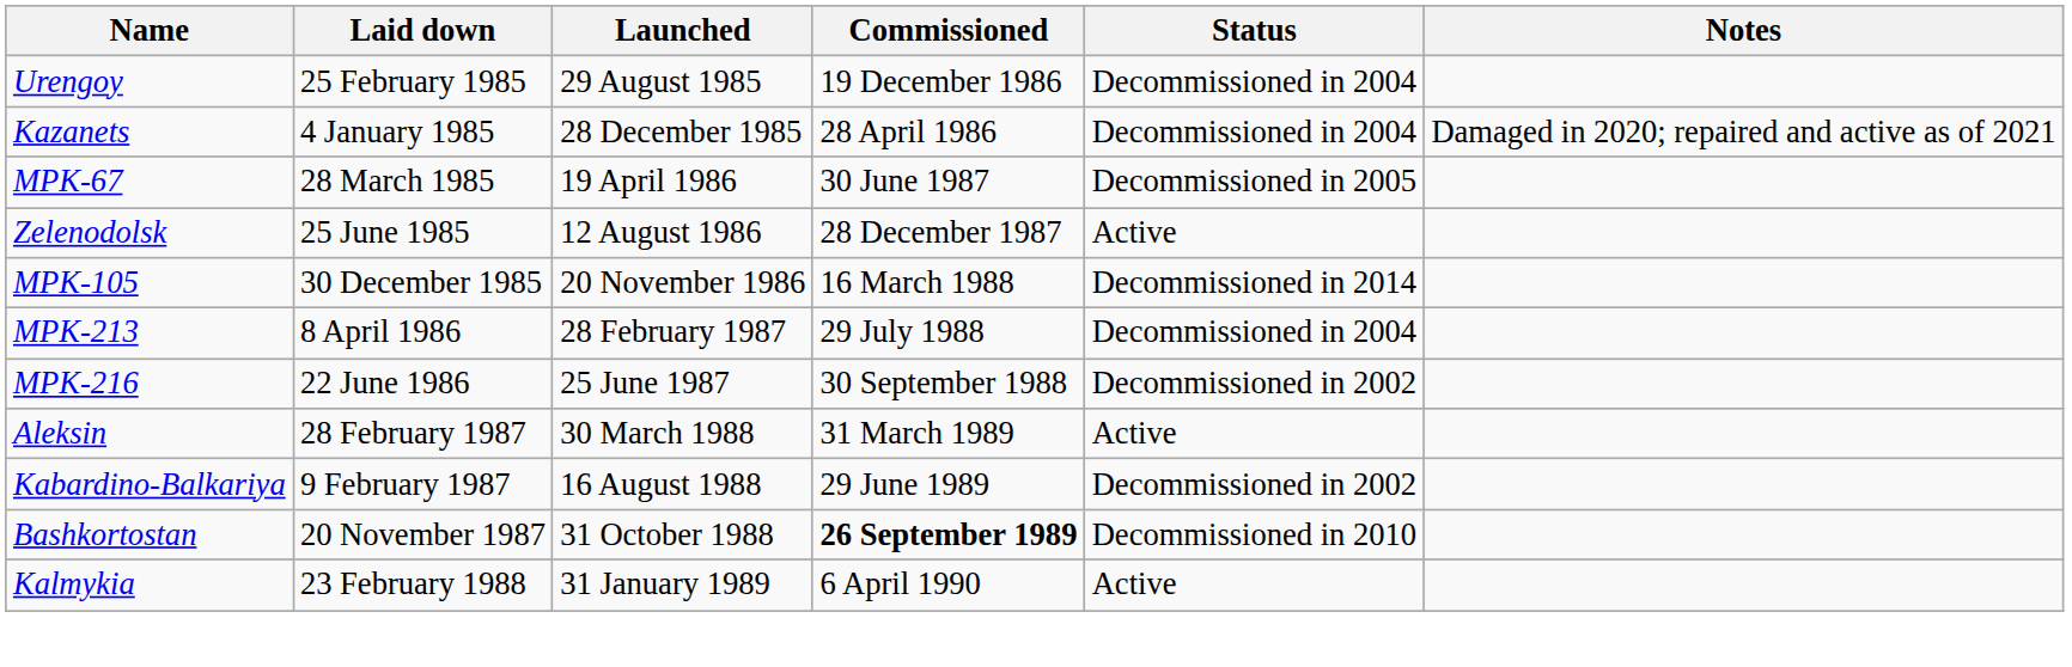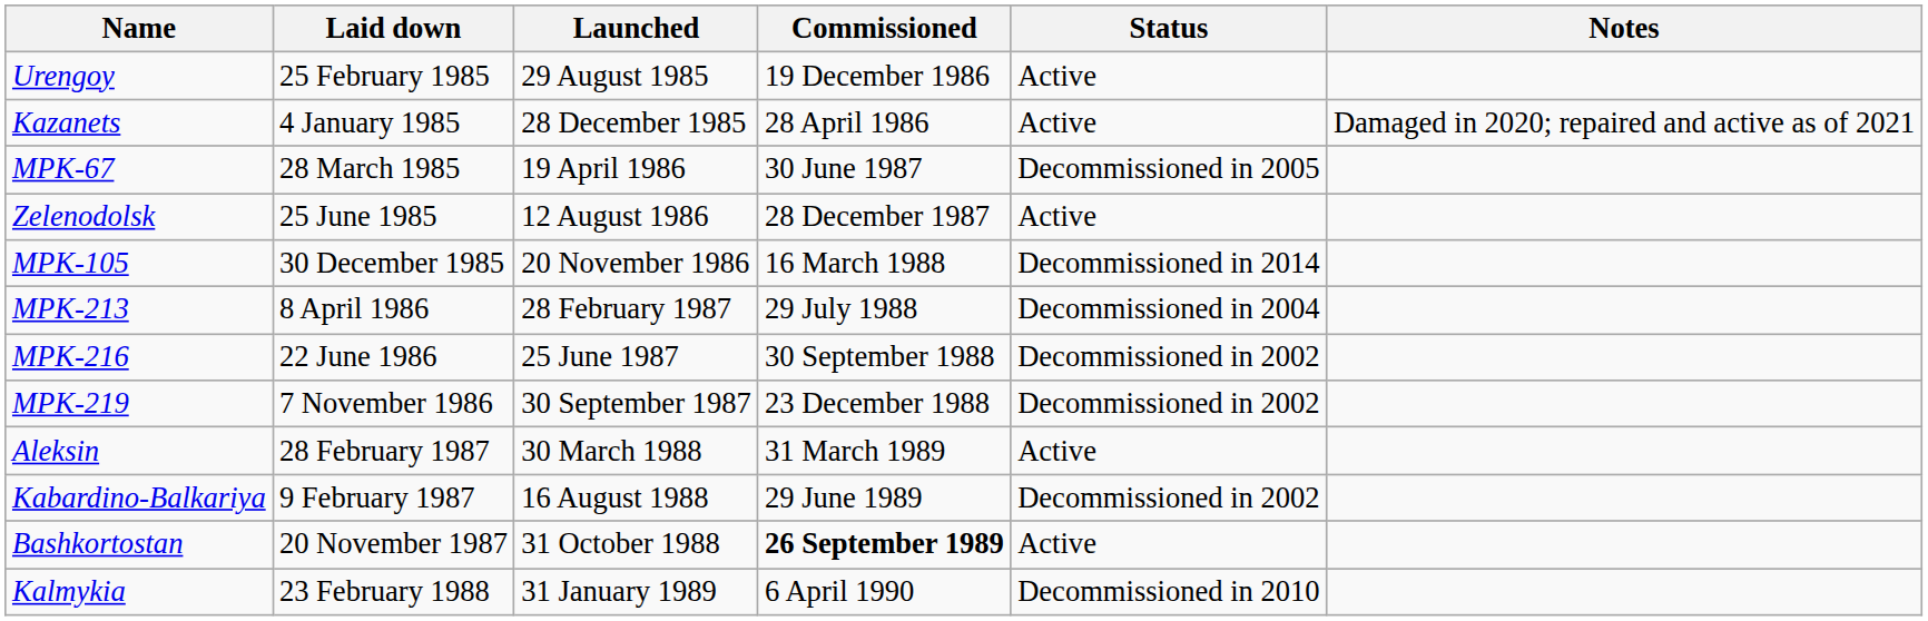 <table class="wikitable">
 <tr>
 <th>Name</th>
 <th>Laid down</th>
 <th>Launched</th>
 <th>Commissioned</th>
 <th>Status</th>
 <th>Notes</th>
 </tr>
 <tr>
 <td><em><a href='#'>Urengoy</a></em></td>
 <td>25 February 1985</td>
 <td>29 August 1985</td>
 <td>19 December 1986</td>
-<td>Decommissioned in 2004</td>
+<td>Active</td>
 <td></td>
 </tr>
 <tr>
 <td><em><a href='#'>Kazanets</a></em></td>
 <td>4 January 1985</td>
 <td>28 December 1985</td>
 <td>28 April 1986</td>
-<td>Decommissioned in 2004</td>
+<td>Active</td>
 <td>Damaged in 2020; repaired and active as of 2021</td>
 </tr>
 <tr>
 <td><em><a href='#'>MPK-67</a></em></td>
 <td>28 March 1985</td>
 <td>19 April 1986</td>
 <td>30 June 1987</td>
 <td>Decommissioned in 2005</td>
 <td></td>
 </tr>
 <tr>
 <td><em><a href='#'>Zelenodolsk</a></em></td>
 <td>25 June 1985</td>
 <td>12 August 1986</td>
 <td>28 December 1987</td>
 <td>Active</td>
 <td></td>
 </tr>
 <tr>
 <td><em><a href='#'>MPK-105</a></em></td>
 <td>30 December 1985</td>
 <td>20 November 1986</td>
 <td>16 March 1988</td>
 <td>Decommissioned in 2014</td>
 <td></td>
 </tr>
 <tr>
 <td><em><a href='#'>MPK-213</a></em></td>
 <td>8 April 1986</td>
 <td>28 February 1987</td>
 <td>29 July 1988</td>
 <td>Decommissioned in 2004</td>
 <td></td>
 </tr>
 <tr>
 <td><em><a href='#'>MPK-216</a></em></td>
 <td>22 June 1986</td>
 <td>25 June 1987</td>
 <td>30 September 1988</td>
 <td>Decommissioned in 2002</td>
 <td></td>
 </tr>
 <tr>
+<td><em><a href='#'>MPK-219</a></em></td>
+<td>7 November 1986</td>
+<td>30 September 1987</td>
+<td>23 December 1988</td>
+<td>Decommissioned in 2002</td>
+<td></td>
+</tr>
+<tr>
 <td><em><a href='#'>Aleksin</a></em></td>
 <td>28 February 1987</td>
 <td>30 March 1988</td>
 <td>31 March 1989</td>
 <td>Active</td>
 <td></td>
 </tr>
 <tr>
 <td><em><a href='#'>Kabardino-Balkariya</a></em></td>
 <td>9 February 1987</td>
 <td>16 August 1988</td>
 <td>29 June 1989</td>
 <td>Decommissioned in 2002</td>
 <td></td>
 </tr>
 <tr>
 <td><em><a href='#'>Bashkortostan</a></em></td>
 <td>20 November 1987</td>
 <td>31 October 1988</td>
 <td><strong>26 September 1989</strong></td>
-<td>Decommissioned in 2010</td>
+<td>Active</td>
 <td></td>
 </tr>
 <tr>
 <td><em><a href='#'>Kalmykia</a></em></td>
 <td>23 February 1988</td>
 <td>31 January 1989</td>
 <td>6 April 1990</td>
-<td>Active</td>
+<td>Decommissioned in 2010</td>
 <td></td>
 </tr>
 </table>
